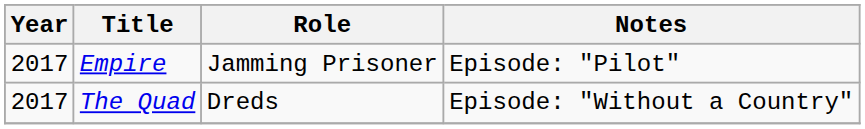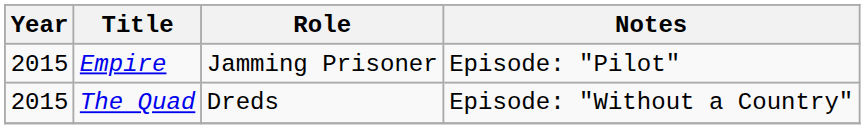 <table class="wikitable">
 <tr>
 <th>Year</th>
 <th>Title</th>
 <th>Role</th>
 <th>Notes</th>
 </tr>
 <tr>
-<td>2017</td>
+<td>2015</td>
 <td><em><a href='#'>Empire</a></em></td>
 <td>Jamming Prisoner</td>
 <td>Episode: "Pilot"</td>
 </tr>
 <tr>
-<td>2017</td>
+<td>2015</td>
 <td><em><a href='#'>The Quad</a></em></td>
 <td>Dreds</td>
 <td>Episode: "Without a Country"</td>
 </tr>
 <tr>
 </tr>
 </table>
